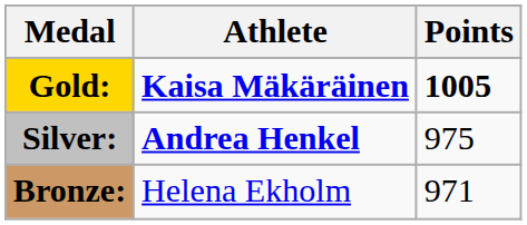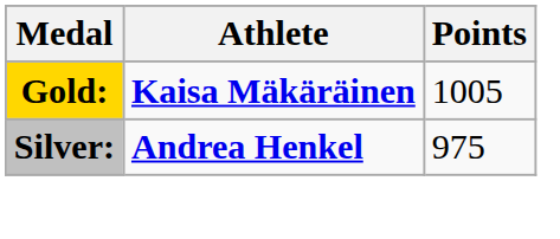 <table class="wikitable">
 <tr>
 <th><strong>Medal</strong></th>
 <th><strong>Athlete</strong></th>
 <th><strong>Points</strong></th>
 </tr>
 <tr>
 <td style="text-align:center;background-color:gold;"><strong>Gold:</strong></td>
 <td> <strong><a href='#'>Kaisa Mäkäräinen</a></strong></td>
-<td><strong>1005</strong></td>
+<td>1005</td>
 </tr>
 <tr>
 <td style="text-align:center;background-color:silver;"><strong>Silver:</strong></td>
 <td><strong> <a href='#'>Andrea Henkel</a></strong></td>
 <td>975</td>
 </tr>
-<tr>
-<td style="text-align:center;background-color:#CC9966;"><strong>Bronze:</strong></td>
-<td> <a href='#'>Helena Ekholm</a></td>
-<td>971</td>
-</tr>
 </table>
